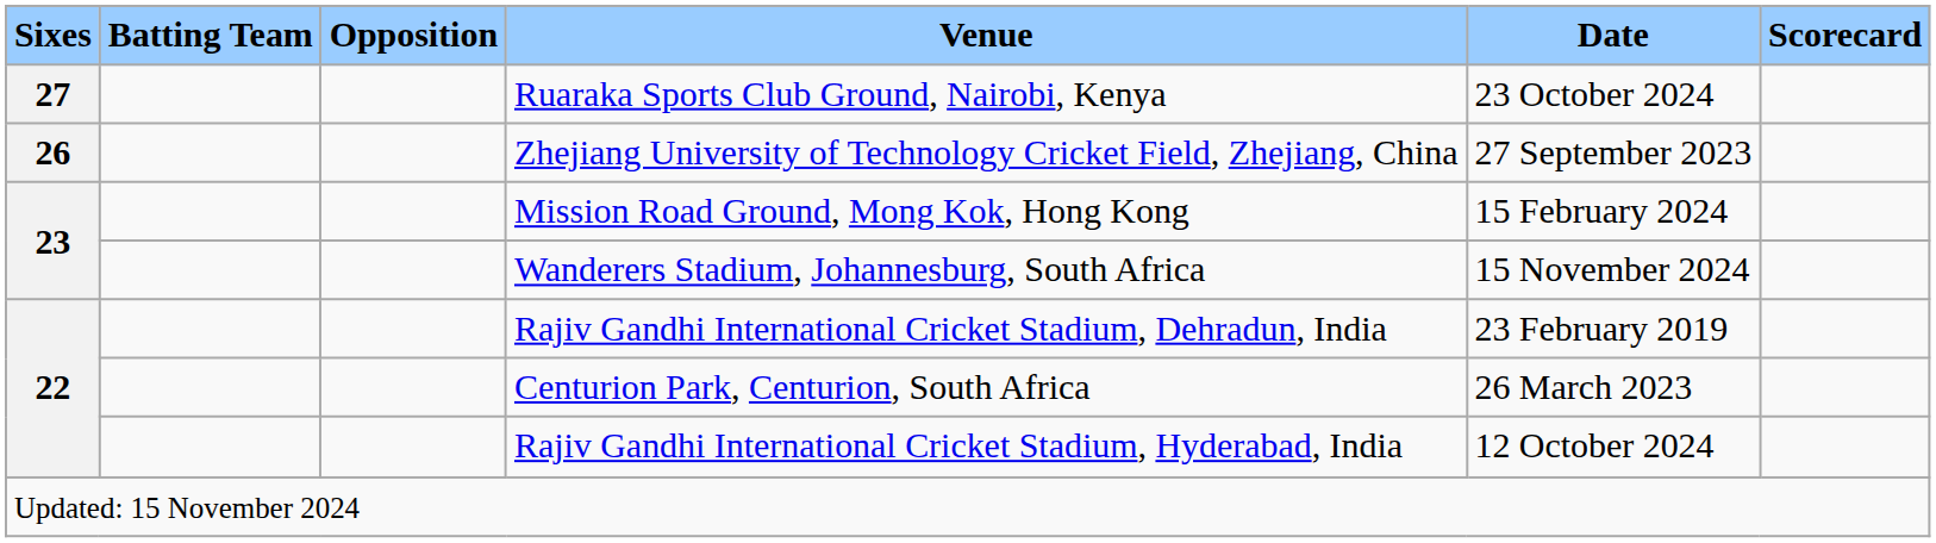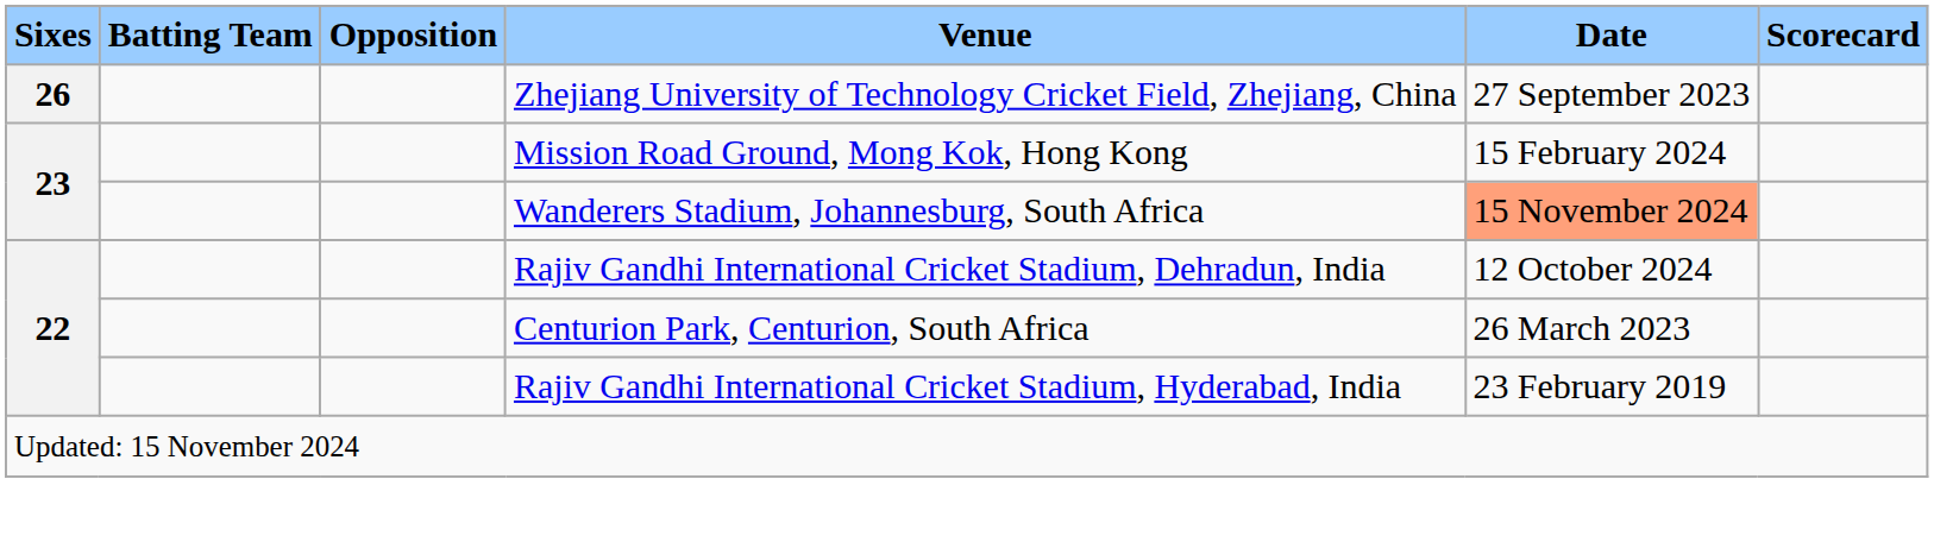 <table class="wikitable sortable defaultleft" style="font-size: 95%">
 <tr>
 <th scope="col" style="background-color:#9cf;">Sixes</th>
 <th scope="col" style="background-color:#9cf;">Batting Team</th>
 <th scope="col" style="background-color:#9cf;">Opposition</th>
 <th scope="col" style="background-color:#9cf;">Venue</th>
 <th scope="col" style="background-color:#9cf;">Date</th>
 <th scope="col" style="background-color:#9cf;">Scorecard</th>
-</tr>
-<tr>
-<th>27</th>
-<td></td>
-<td></td>
-<td><a href='#'>Ruaraka Sports Club Ground</a>, <a href='#'>Nairobi</a>, Kenya</td>
-<td>23 October 2024</td>
-<td></td>
 </tr>
 <tr>
 <th>26</th>
 <td></td>
 <td></td>
 <td><a href='#'>Zhejiang University of Technology Cricket Field</a>, <a href='#'>Zhejiang</a>, China</td>
 <td>27 September 2023</td>
 <td></td>
 </tr>
 <tr>
 <th rowspan=2>23</th>
 <td></td>
 <td></td>
 <td><a href='#'>Mission Road Ground</a>, <a href='#'>Mong Kok</a>, Hong Kong</td>
 <td>15 February 2024</td>
 <td></td>
 </tr>
 <tr>
 <td></td>
 <td></td>
 <td><a href='#'>Wanderers Stadium</a>, <a href='#'>Johannesburg</a>, South Africa</td>
-<td>15 November 2024</td>
+<td style="background: lightsalmon;">15 November 2024</td>
 <td></td>
 </tr>
 <tr>
 <th rowspan="3">22</th>
 <td></td>
 <td></td>
 <td><a href='#'>Rajiv Gandhi International Cricket Stadium</a>, <a href='#'>Dehradun</a>, India</td>
-<td>23 February 2019</td>
+<td>12 October 2024</td>
 <td></td>
 </tr>
 <tr>
 <td></td>
 <td></td>
 <td><a href='#'>Centurion Park</a>, <a href='#'>Centurion</a>, South Africa</td>
 <td>26 March 2023</td>
 <td></td>
 </tr>
 <tr>
 <td></td>
 <td></td>
 <td><a href='#'>Rajiv Gandhi International Cricket Stadium</a>, <a href='#'>Hyderabad</a>, India</td>
-<td>12 October 2024</td>
+<td>23 February 2019</td>
 <td></td>
 </tr>
 <tr class="sortbottom">
 <td colspan=6><small>Updated: 15 November 2024</small></td>
 </tr>
 </table>
